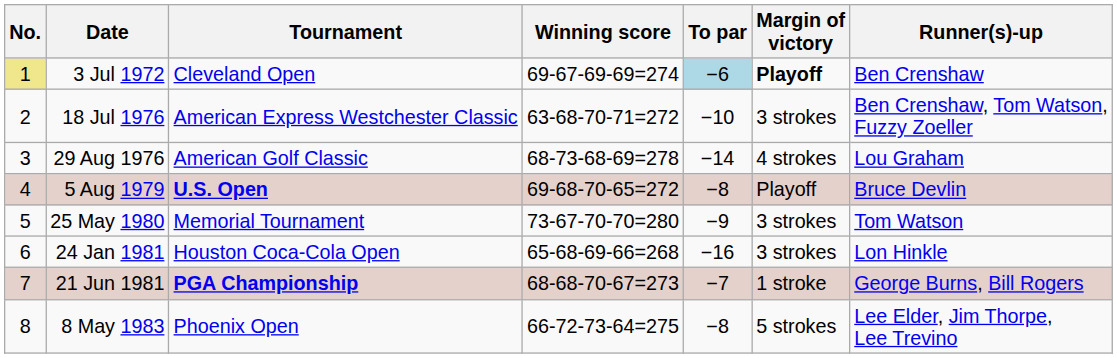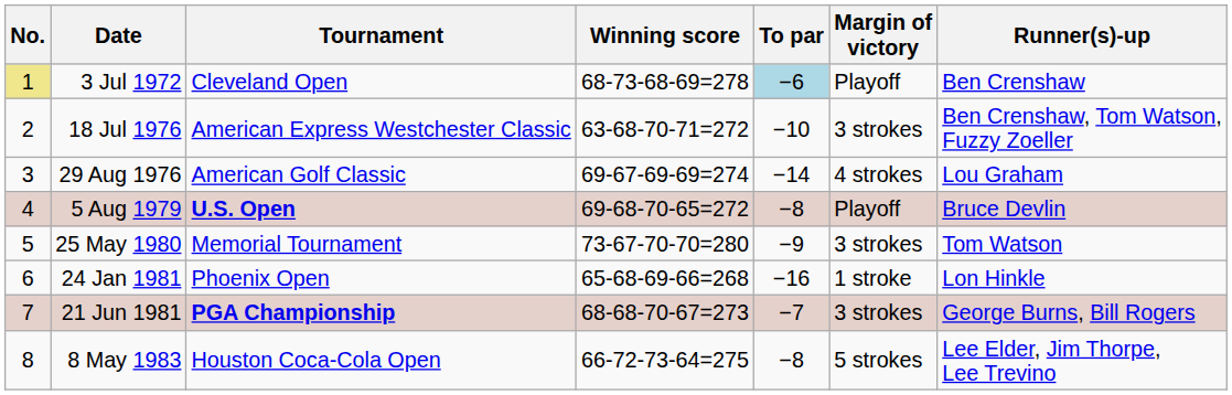 <table class="wikitable" style="font-size:95%;">
 <tr>
 <th>No.</th>
 <th>Date</th>
 <th>Tournament</th>
 <th>Winning score</th>
 <th>To par</th>
 <th>Margin of<br>victory</th>
 <th>Runner(s)-up</th>
 </tr>
 <tr>
 <td align=center style="background: khaki;">1</td>
 <td align=right>3 Jul <a href='#'>1972</a></td>
 <td><a href='#'>Cleveland Open</a></td>
-<td>69-67-69-69=274</td>
+<td>68-73-68-69=278</td>
 <td align=center style="background: lightblue;">−6</td>
-<td><strong>Playoff</strong></td>
+<td>Playoff</td>
 <td> <a href='#'>Ben Crenshaw</a></td>
 </tr>
 <tr>
 <td align=center>2</td>
 <td align=right>18 Jul <a href='#'>1976</a></td>
 <td><a href='#'>American Express Westchester Classic</a></td>
 <td>63-68-70-71=272</td>
 <td align=center>−10</td>
 <td>3 strokes</td>
 <td> <a href='#'>Ben Crenshaw</a>,  <a href='#'>Tom Watson</a>,<br> <a href='#'>Fuzzy Zoeller</a></td>
 </tr>
 <tr>
 <td align=center>3</td>
 <td align=right>29 Aug 1976</td>
 <td><a href='#'>American Golf Classic</a></td>
-<td>68-73-68-69=278</td>
+<td>69-67-69-69=274</td>
 <td align=center>−14</td>
 <td>4 strokes</td>
 <td> <a href='#'>Lou Graham</a></td>
 </tr>
 <tr style="background:#e5d1cb;">
 <td align=center>4</td>
 <td align=right>5 Aug <a href='#'>1979</a></td>
 <td><strong><a href='#'>U.S. Open</a></strong></td>
 <td>69-68-70-65=272</td>
 <td align=center>−8</td>
 <td>Playoff</td>
 <td> <a href='#'>Bruce Devlin</a></td>
 </tr>
 <tr>
 <td align=center>5</td>
 <td align=right>25 May <a href='#'>1980</a></td>
 <td><a href='#'>Memorial Tournament</a></td>
 <td>73-67-70-70=280</td>
 <td align=center>−9</td>
 <td>3 strokes</td>
 <td> <a href='#'>Tom Watson</a></td>
 </tr>
 <tr>
 <td align=center>6</td>
 <td align=right>24 Jan <a href='#'>1981</a></td>
-<td><a href='#'>Houston Coca-Cola Open</a></td>
+<td><a href='#'>Phoenix Open</a></td>
 <td>65-68-69-66=268</td>
 <td align=center>−16</td>
-<td>3 strokes</td>
+<td>1 stroke</td>
 <td> <a href='#'>Lon Hinkle</a></td>
 </tr>
 <tr style="background:#e5d1cb;">
 <td align=center>7</td>
 <td align=right>21 Jun 1981</td>
 <td><strong><a href='#'>PGA Championship</a></strong></td>
 <td>68-68-70-67=273</td>
 <td align=center>−7</td>
-<td>1 stroke</td>
+<td>3 strokes</td>
 <td> <a href='#'>George Burns</a>,  <a href='#'>Bill Rogers</a></td>
 </tr>
 <tr>
 <td align=center>8</td>
 <td align=right>8 May <a href='#'>1983</a></td>
-<td><a href='#'>Phoenix Open</a></td>
+<td><a href='#'>Houston Coca-Cola Open</a></td>
 <td>66-72-73-64=275</td>
 <td align=center>−8</td>
 <td>5 strokes</td>
 <td> <a href='#'>Lee Elder</a>,  <a href='#'>Jim Thorpe</a>,<br> <a href='#'>Lee Trevino</a></td>
 </tr>
 </table>
